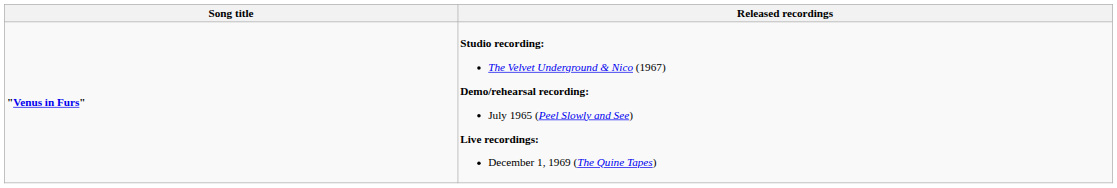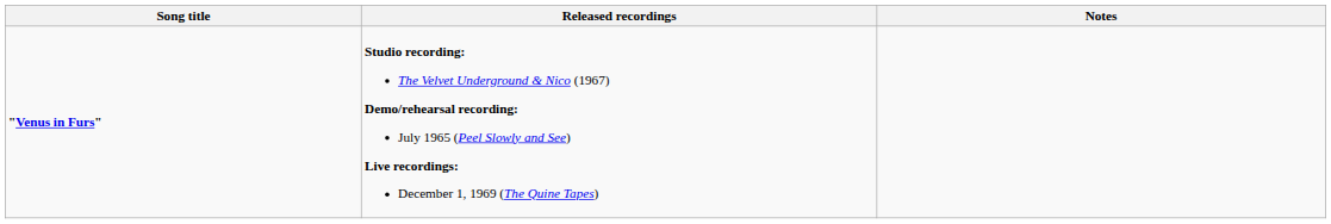 <table class="wikitable" style="width:100%;">
 <tr>
 <th style="width:27%;">Song title</th>
 <th style="width:39%;">Released recordings</th>
+<th style="width:34%;">Notes</th>
 </tr>
 <tr>
 <td><strong>"<a href='#'>Venus in Furs</a>"</strong></td>
 <td><br><strong>Studio recording:</strong><ul><li><em><a href='#'>The Velvet Underground & Nico</a></em> (1967)</li></ul><strong>Demo/rehearsal recording:</strong><ul><li>July 1965 (<em><a href='#'>Peel Slowly and See</a></em>)</li></ul><strong>Live recordings:</strong><ul><li>December 1, 1969 (<em><a href='#'>The Quine Tapes</a></em>)</li></ul></td>
+<td></td>
 </tr>
 </table>
